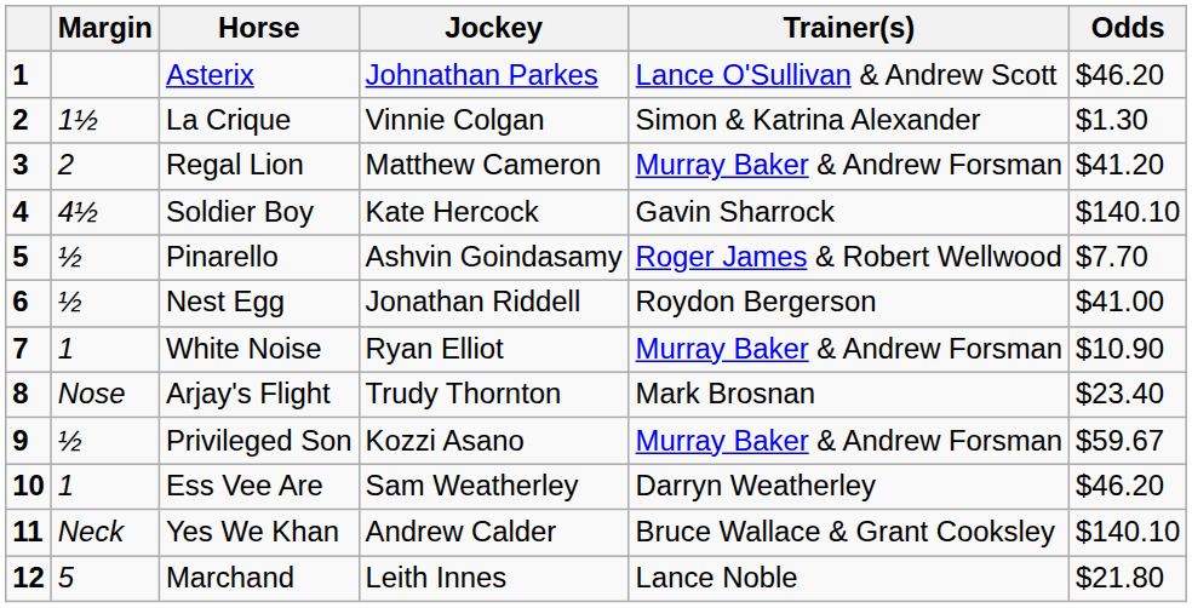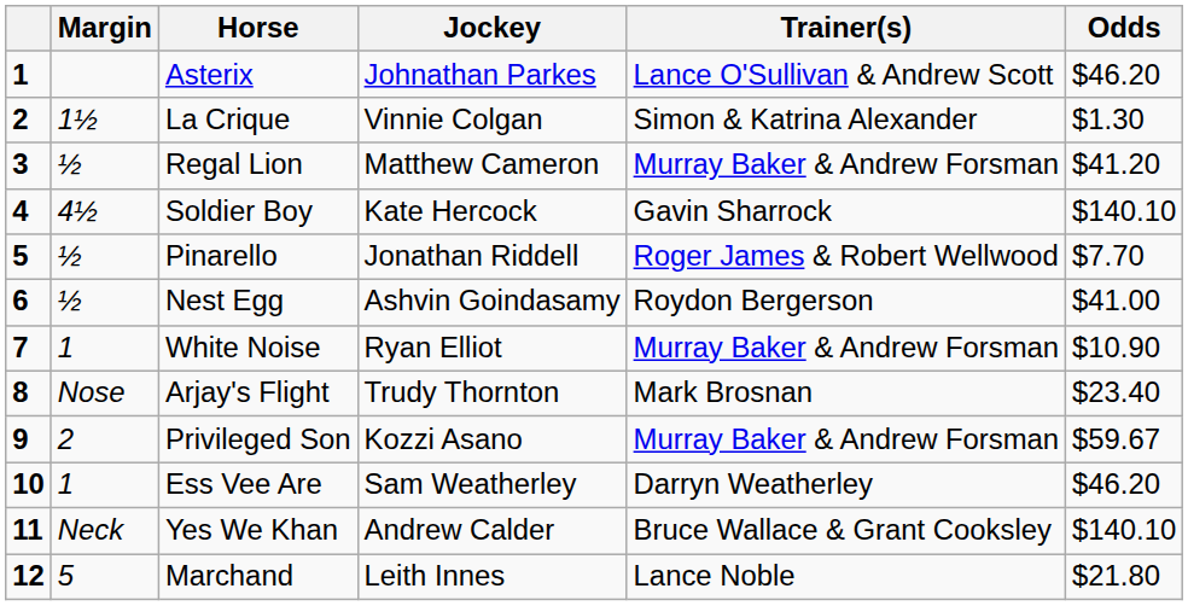 <table class="wikitable sortable">
 <tr>
 <th></th>
 <th>Margin</th>
 <th>Horse</th>
 <th>Jockey</th>
 <th>Trainer(s)</th>
 <th>Odds</th>
 </tr>
 <tr>
 <td><strong>1</strong></td>
 <td></td>
 <td><a href='#'>Asterix</a></td>
 <td><a href='#'>Johnathan Parkes</a></td>
 <td><a href='#'>Lance O'Sullivan</a> & Andrew Scott</td>
 <td>$46.20</td>
 </tr>
 <tr>
 <td><strong>2</strong></td>
 <td><em>1½</em></td>
 <td>La Crique</td>
 <td>Vinnie Colgan</td>
 <td>Simon & Katrina Alexander</td>
 <td>$1.30</td>
 </tr>
 <tr>
 <td><strong>3</strong></td>
-<td><em>2</em></td>
+<td><em>½</em></td>
 <td>Regal Lion</td>
 <td>Matthew Cameron</td>
 <td><a href='#'>Murray Baker</a> & Andrew Forsman</td>
 <td>$41.20</td>
 </tr>
 <tr>
 <td><strong>4</strong></td>
 <td><em>4½</em></td>
 <td>Soldier Boy</td>
 <td>Kate Hercock</td>
 <td>Gavin Sharrock</td>
 <td>$140.10</td>
 </tr>
 <tr>
 <td><strong>5</strong></td>
 <td><em>½</em></td>
 <td>Pinarello</td>
-<td>Ashvin Goindasamy</td>
+<td>Jonathan Riddell</td>
 <td><a href='#'>Roger James</a> & Robert Wellwood</td>
 <td>$7.70</td>
 </tr>
 <tr>
 <td><strong>6</strong></td>
 <td><em>½</em></td>
 <td>Nest Egg</td>
-<td>Jonathan Riddell</td>
+<td>Ashvin Goindasamy</td>
 <td>Roydon Bergerson</td>
 <td>$41.00</td>
 </tr>
 <tr>
 <td><strong>7</strong></td>
 <td><em>1</em></td>
 <td>White Noise</td>
 <td>Ryan Elliot</td>
 <td><a href='#'>Murray Baker</a> & Andrew Forsman</td>
 <td>$10.90</td>
 </tr>
 <tr>
 <td><strong>8</strong></td>
 <td><em>Nose</em></td>
 <td>Arjay's Flight</td>
 <td>Trudy Thornton</td>
 <td>Mark Brosnan</td>
 <td>$23.40</td>
 </tr>
 <tr>
 <td><strong>9</strong></td>
-<td><em>½</em></td>
+<td><em>2</em></td>
 <td>Privileged Son</td>
 <td>Kozzi Asano</td>
 <td><a href='#'>Murray Baker</a> & Andrew Forsman</td>
 <td>$59.67</td>
 </tr>
 <tr>
 <td><strong>10</strong></td>
 <td><em>1</em></td>
 <td>Ess Vee Are</td>
 <td>Sam Weatherley</td>
 <td>Darryn Weatherley</td>
 <td>$46.20</td>
 </tr>
 <tr>
 <td><strong>11</strong></td>
 <td><em>Neck</em></td>
 <td>Yes We Khan</td>
 <td>Andrew Calder</td>
 <td>Bruce Wallace & Grant Cooksley</td>
 <td>$140.10</td>
 </tr>
 <tr>
 <td><strong>12</strong></td>
 <td><em>5</em></td>
 <td>Marchand</td>
 <td>Leith Innes</td>
 <td>Lance Noble</td>
 <td>$21.80</td>
 </tr>
 </table>
